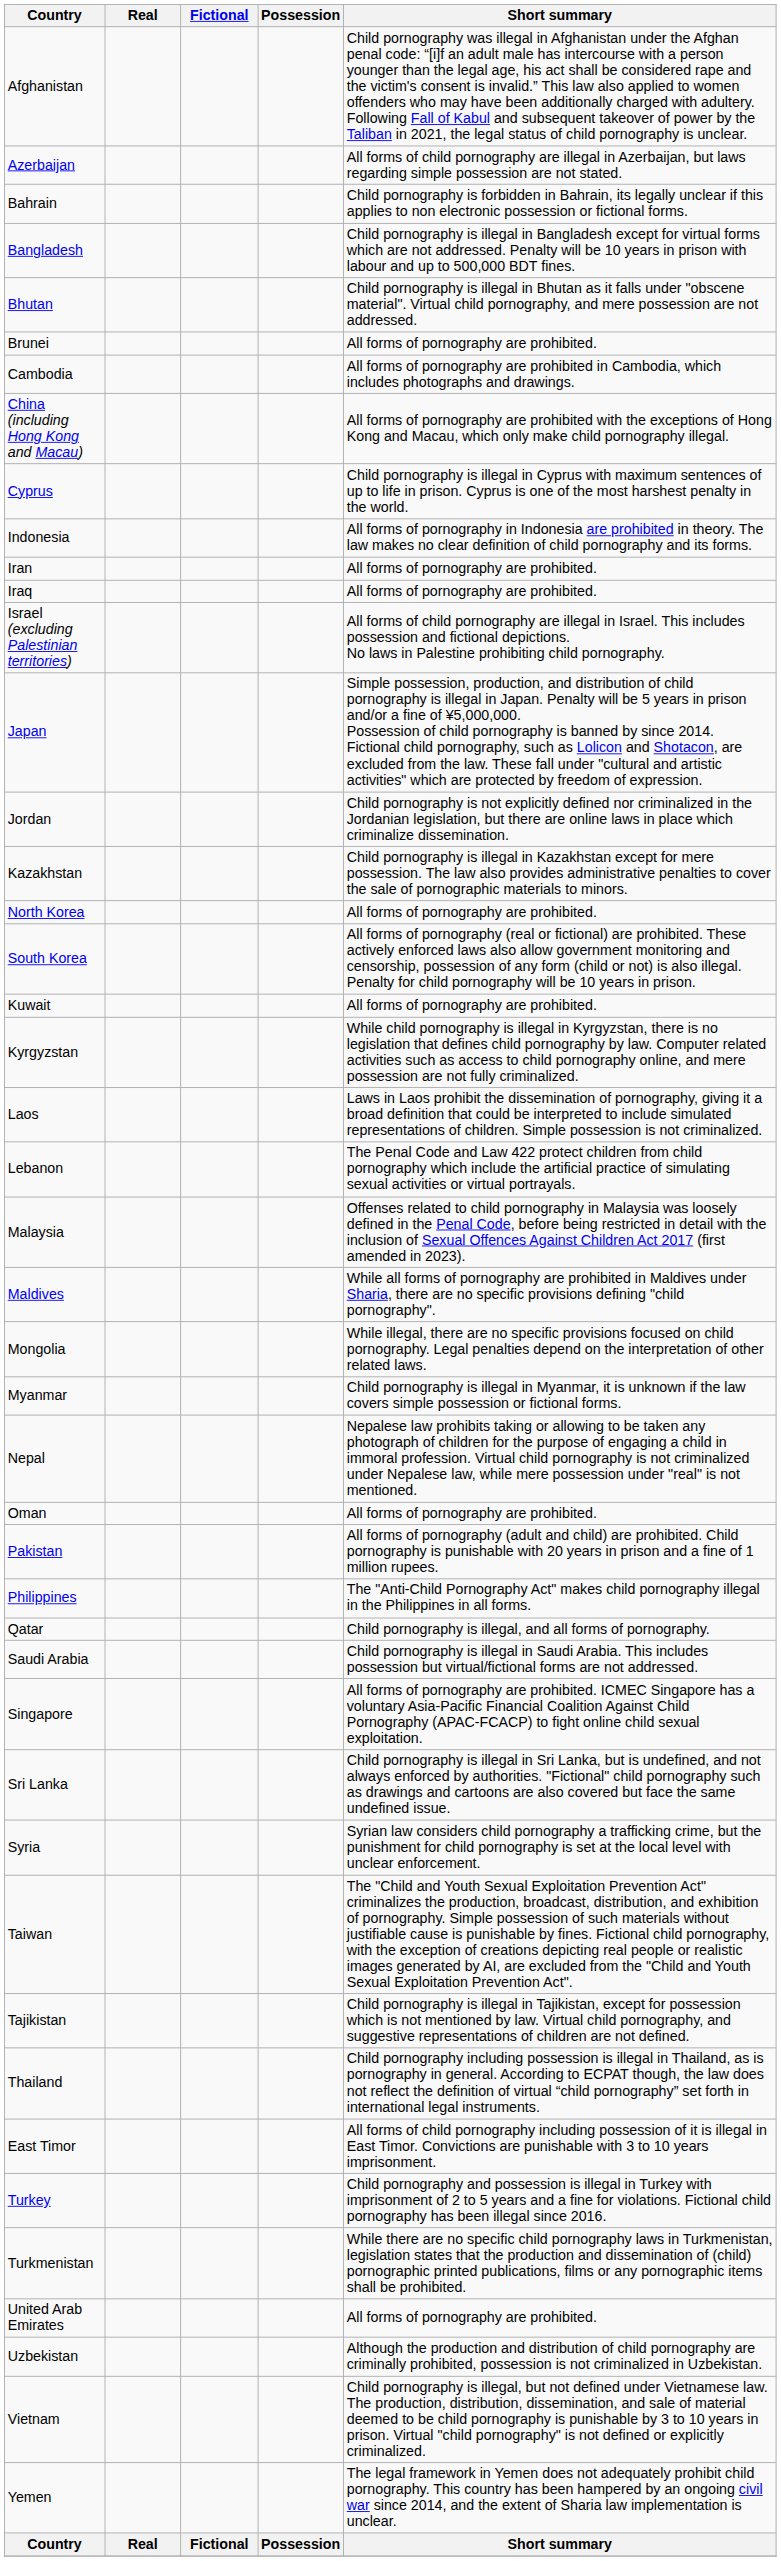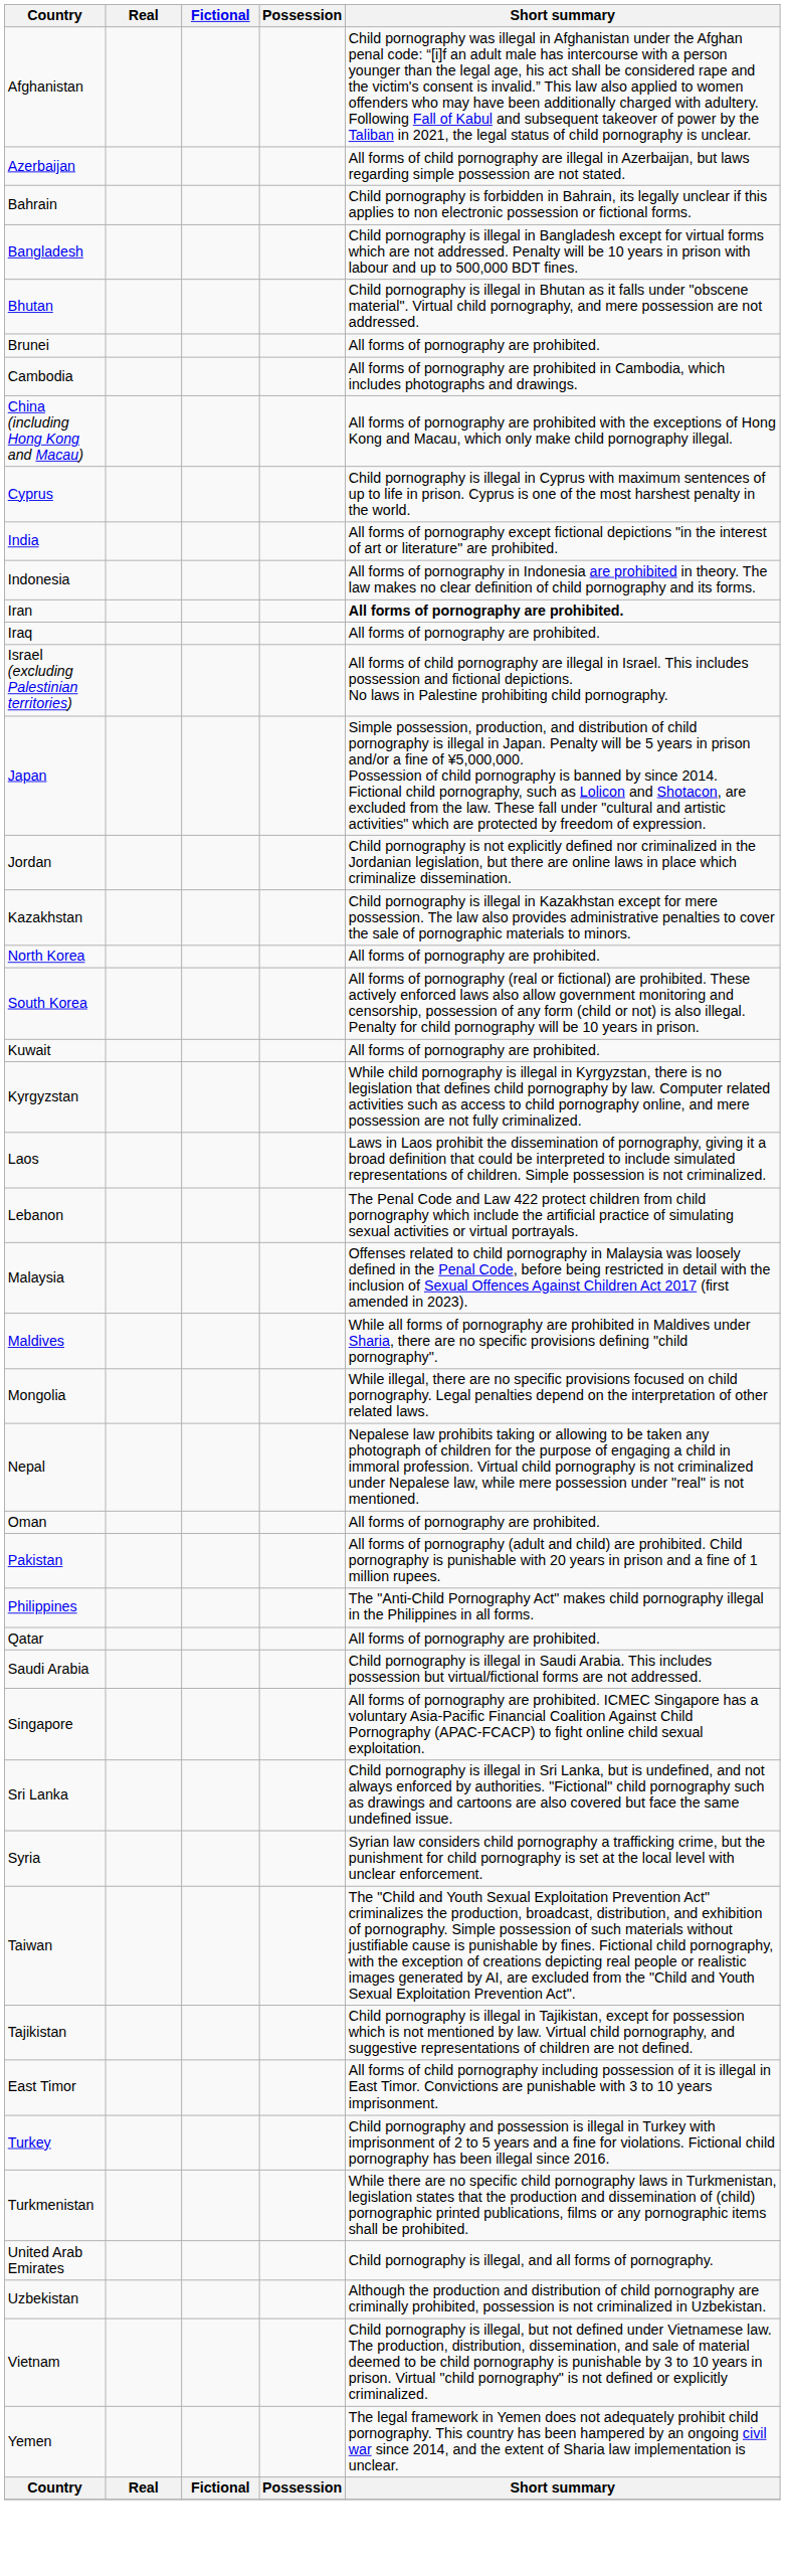 <table class="wikitable sortable">
 <tr>
 <th style="width: 13%">Country</th>
 <th style="width: 10%">Real</th>
 <th style="width: 10%"><a href='#'>Fictional</a></th>
 <th style="width: 10%">Possession</th>
 <th style="width: 57%" class="unsortable">Short summary</th>
 </tr>
 <tr>
 <td>Afghanistan</td>
 <td></td>
 <td></td>
 <td></td>
 <td>Child pornography was illegal in Afghanistan under the Afghan penal code: “[i]f an adult male has intercourse with a person younger than the legal age, his act shall be considered rape and the victim's consent is invalid.” This law also applied to women offenders who may have been additionally charged with adultery. Following <a href='#'>Fall of Kabul</a> and subsequent takeover of power by the <a href='#'>Taliban</a> in 2021, the legal status of child pornography is unclear.</td>
 </tr>
 <tr>
 <td><a href='#'>Azerbaijan</a></td>
 <td></td>
 <td></td>
 <td></td>
 <td>All forms of child pornography are illegal in Azerbaijan, but laws regarding simple possession are not stated.</td>
 </tr>
 <tr>
 <td>Bahrain</td>
 <td></td>
 <td></td>
 <td></td>
 <td>Child pornography is forbidden in Bahrain, its legally unclear if this applies to non electronic possession or fictional forms.</td>
 </tr>
 <tr>
 <td><a href='#'>Bangladesh</a></td>
 <td></td>
 <td></td>
 <td></td>
 <td>Child pornography is illegal in Bangladesh except for virtual forms which are not addressed. Penalty will be 10 years in prison with labour and up to 500,000 BDT fines. </td>
 </tr>
 <tr>
 <td><a href='#'>Bhutan</a></td>
 <td></td>
 <td></td>
 <td></td>
 <td>Child pornography is illegal in Bhutan as it falls under "obscene material". Virtual child pornography, and mere possession are not addressed. </td>
 </tr>
 <tr>
 <td>Brunei</td>
 <td></td>
 <td></td>
 <td></td>
 <td>All forms of pornography are prohibited.</td>
 </tr>
 <tr>
 <td>Cambodia</td>
 <td></td>
 <td></td>
 <td></td>
 <td>All forms of pornography are prohibited in Cambodia, which includes photographs and drawings.</td>
 </tr>
 <tr>
 <td><a href='#'>China</a> <em>(including <a href='#'>Hong Kong</a> and <a href='#'>Macau</a>)</em></td>
 <td></td>
 <td></td>
 <td></td>
 <td>All forms of pornography are prohibited with the exceptions of Hong Kong and Macau, which only make child pornography illegal.</td>
 </tr>
 <tr>
 <td><a href='#'>Cyprus</a></td>
 <td></td>
 <td></td>
 <td></td>
 <td>Child pornography is illegal in Cyprus with maximum sentences of up to life in prison. Cyprus is one of the most harshest penalty in the world.</td>
 </tr>
 <tr>
+<td><a href='#'>India</a></td>
+<td></td>
+<td></td>
+<td></td>
+<td>All forms of pornography except fictional depictions "in the interest of art or literature" are prohibited.</td>
+</tr>
+<tr>
 <td>Indonesia</td>
 <td></td>
 <td></td>
 <td></td>
 <td>All forms of pornography in Indonesia <a href='#'>are prohibited</a> in theory. The law makes no clear definition of child pornography and its forms.  </td>
 </tr>
 <tr>
 <td>Iran</td>
 <td></td>
 <td></td>
 <td></td>
-<td>All forms of pornography are prohibited.</td>
+<td><strong>All forms of pornography are prohibited.</strong></td>
 </tr>
 <tr>
 <td>Iraq</td>
 <td></td>
 <td></td>
 <td></td>
 <td>All forms of pornography are prohibited.</td>
 </tr>
 <tr>
 <td>Israel <em>(excluding <a href='#'>Palestinian territories</a>)</em></td>
 <td></td>
 <td></td>
 <td></td>
 <td>All forms of child pornography are illegal in Israel. This includes possession and fictional depictions.<br>No laws in Palestine prohibiting child pornography.</td>
 </tr>
 <tr>
 <td><a href='#'>Japan</a></td>
 <td></td>
 <td></td>
 <td></td>
 <td>Simple possession, production, and distribution of child pornography is illegal in Japan. Penalty will be 5 years in prison and/or a fine of ¥5,000,000.<br>Possession of child pornography is banned by since 2014.<br>Fictional child pornography, such as <a href='#'>Lolicon</a> and <a href='#'>Shotacon</a>, are excluded from the law. These fall under "cultural and artistic activities" which are protected by freedom of expression.  </td>
 </tr>
 <tr>
 <td>Jordan</td>
 <td></td>
 <td></td>
 <td></td>
 <td>Child pornography is not explicitly defined nor criminalized in the Jordanian legislation, but there are online laws in place which criminalize dissemination.</td>
 </tr>
 <tr>
 <td>Kazakhstan</td>
 <td></td>
 <td></td>
 <td></td>
 <td>Child pornography is illegal in Kazakhstan except for mere possession. The law also provides administrative penalties to cover the sale of pornographic materials to minors.</td>
 </tr>
 <tr>
 <td><a href='#'>North Korea</a></td>
 <td></td>
 <td></td>
 <td></td>
 <td>All forms of pornography are prohibited.</td>
 </tr>
 <tr>
 <td><a href='#'>South Korea</a></td>
 <td></td>
 <td></td>
 <td></td>
 <td>All forms of pornography (real or fictional) are prohibited. These actively enforced laws also allow government monitoring and censorship, possession of any form (child or not) is also illegal. Penalty for child pornography will be 10 years in prison.</td>
 </tr>
 <tr>
 <td>Kuwait</td>
 <td></td>
 <td></td>
 <td></td>
 <td>All forms of pornography are prohibited.</td>
 </tr>
 <tr>
 <td>Kyrgyzstan</td>
 <td></td>
 <td></td>
 <td></td>
 <td>While child pornography is illegal in Kyrgyzstan, there is no legislation that defines child pornography by law. Computer related activities such as access to child pornography online, and mere possession are not fully criminalized.</td>
 </tr>
 <tr>
 <td>Laos</td>
 <td></td>
 <td></td>
 <td></td>
 <td>Laws in Laos prohibit the dissemination of pornography, giving it a broad definition that could be interpreted to include simulated representations of children. Simple possession is not criminalized.</td>
 </tr>
 <tr>
 <td>Lebanon</td>
 <td></td>
 <td></td>
 <td></td>
 <td>The Penal Code and Law 422 protect children from child pornography which include the artificial practice of simulating sexual activities or virtual portrayals.</td>
 </tr>
 <tr>
 <td>Malaysia</td>
 <td></td>
 <td></td>
 <td></td>
 <td>Offenses related to child pornography in Malaysia was loosely defined in the <a href='#'>Penal Code</a>, before being restricted in detail with the inclusion of <a href='#'>Sexual Offences Against Children Act 2017</a> (first amended in 2023).</td>
 </tr>
 <tr>
 <td><a href='#'>Maldives</a></td>
 <td></td>
 <td></td>
 <td></td>
 <td>While all forms of pornography are prohibited in Maldives under <a href='#'>Sharia</a>, there are no specific provisions defining "child pornography".</td>
 </tr>
 <tr>
 <td>Mongolia</td>
 <td></td>
 <td></td>
 <td></td>
 <td>While illegal, there are no specific provisions focused on child pornography. Legal penalties depend on the interpretation of other related laws.</td>
 </tr>
 <tr>
-<td>Myanmar</td>
-<td></td>
-<td></td>
-<td></td>
-<td>Child pornography is illegal in Myanmar, it is unknown if the law covers simple possession or fictional forms.</td>
-</tr>
-<tr>
 <td>Nepal</td>
 <td></td>
 <td></td>
 <td></td>
 <td>Nepalese law prohibits taking or allowing to be taken any photograph of children for the purpose of engaging a child in immoral profession. Virtual child pornography is not criminalized under Nepalese law, while mere possession under "real" is not mentioned.  </td>
 </tr>
 <tr>
 <td>Oman</td>
 <td></td>
 <td></td>
 <td></td>
 <td>All forms of pornography are prohibited.</td>
 </tr>
 <tr>
 <td><a href='#'>Pakistan</a></td>
 <td></td>
 <td></td>
 <td></td>
 <td>All forms of pornography (adult and child) are prohibited. Child pornography is punishable with 20 years in prison and a fine of 1 million rupees.  </td>
 </tr>
 <tr>
 <td><a href='#'>Philippines</a></td>
 <td></td>
 <td></td>
 <td></td>
 <td>The "Anti-Child Pornography Act" makes child pornography illegal in the Philippines in all forms.  </td>
 </tr>
 <tr>
 <td>Qatar</td>
 <td></td>
 <td></td>
 <td></td>
-<td>Child pornography is illegal, and  all forms of pornography.</td>
+<td>All forms of pornography are prohibited.</td>
 </tr>
 <tr>
 <td>Saudi Arabia</td>
 <td></td>
 <td></td>
 <td></td>
 <td>Child pornography is illegal in Saudi Arabia. This includes possession but virtual/fictional forms are not addressed.</td>
 </tr>
 <tr>
 <td>Singapore</td>
 <td></td>
 <td></td>
 <td></td>
 <td>All forms of pornography are prohibited. ICMEC Singapore has a voluntary Asia-Pacific Financial Coalition Against Child Pornography (APAC-FCACP) to fight online child sexual exploitation.</td>
 </tr>
 <tr>
 <td>Sri Lanka</td>
 <td></td>
 <td></td>
 <td></td>
 <td>Child pornography is illegal in Sri Lanka, but is undefined, and not always enforced by authorities. "Fictional" child pornography such as drawings and cartoons are also covered but face the same undefined issue.</td>
 </tr>
 <tr>
 <td>Syria</td>
 <td></td>
 <td></td>
 <td></td>
 <td>Syrian law considers child pornography a trafficking crime, but the punishment for child pornography is set at the local level with unclear enforcement.</td>
 </tr>
 <tr>
 <td>Taiwan</td>
 <td></td>
 <td></td>
 <td></td>
 <td>The "Child and Youth Sexual Exploitation Prevention Act" criminalizes the production, broadcast, distribution, and exhibition of pornography. Simple possession of such materials without justifiable cause is punishable by fines. Fictional child pornography, with the exception of creations depicting real people or realistic images generated by AI, are excluded from the "Child and Youth Sexual Exploitation Prevention Act".</td>
 </tr>
 <tr>
 <td>Tajikistan</td>
 <td></td>
 <td></td>
 <td></td>
 <td>Child pornography is illegal in Tajikistan, except for possession which is not mentioned by law. Virtual child pornography, and suggestive representations of children are not defined.</td>
 </tr>
 <tr>
-<td>Thailand</td>
-<td></td>
-<td></td>
-<td></td>
-<td>Child pornography including possession is illegal in Thailand, as is pornography in general. According to ECPAT though, the law does not reflect the definition of virtual “child pornography” set forth in international legal instruments.</td>
-</tr>
-<tr>
 <td>East Timor</td>
 <td></td>
 <td></td>
 <td></td>
 <td>All forms of child pornography including possession of it is illegal in East Timor. Convictions are punishable with 3 to 10 years imprisonment.</td>
 </tr>
 <tr>
 <td><a href='#'>Turkey</a></td>
 <td></td>
 <td></td>
 <td></td>
 <td>Child pornography and possession is illegal in Turkey with imprisonment of 2 to 5 years and a fine for violations. Fictional child pornography has been illegal since 2016.</td>
 </tr>
 <tr>
 <td>Turkmenistan</td>
 <td></td>
 <td></td>
 <td></td>
 <td>While there are no specific child pornography laws in Turkmenistan, legislation states that the production and dissemination of (child) pornographic printed publications, films or any pornographic items shall be prohibited. </td>
 </tr>
 <tr>
 <td>United Arab Emirates</td>
 <td></td>
 <td></td>
 <td></td>
-<td>All forms of pornography are prohibited.</td>
+<td>Child pornography is illegal, and  all forms of pornography.</td>
 </tr>
 <tr>
 <td>Uzbekistan</td>
 <td></td>
 <td></td>
 <td></td>
 <td>Although the production and distribution of child pornography are criminally prohibited, possession is not criminalized in Uzbekistan.</td>
 </tr>
 <tr>
 <td>Vietnam</td>
 <td></td>
 <td></td>
 <td></td>
 <td>Child pornography is illegal, but not defined under Vietnamese law. The production, distribution, dissemination, and sale of material deemed to be child pornography is punishable by 3 to 10 years in prison. Virtual "child pornography" is not defined or explicitly criminalized.</td>
 </tr>
 <tr>
 <td>Yemen</td>
 <td></td>
 <td></td>
 <td></td>
 <td>The legal framework in Yemen does not adequately prohibit child pornography. This country has been hampered by an ongoing <a href='#'>civil war</a> since 2014, and the extent of Sharia law implementation is unclear.</td>
 </tr>
 <tr>
 <th style="width: 13%">Country</th>
 <th style="width: 10%">Real</th>
 <th style="width: 10%">Fictional</th>
 <th style="width: 10%">Possession</th>
 <th style="width: 57%" class="unsortable">Short summary</th>
 </tr>
 <tr>
 </tr>
 </table>
